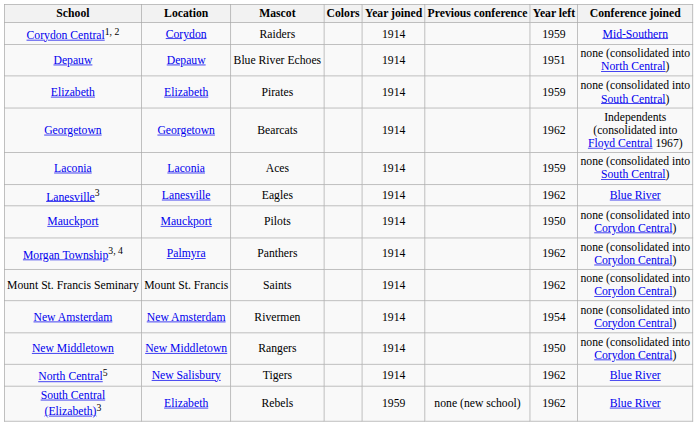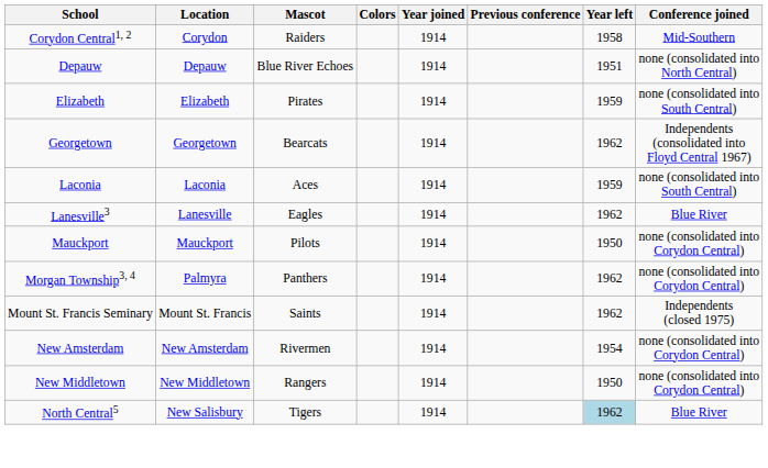 <table class="wikitable" style="text-align:center;">
 <tr>
 <th>School</th>
 <th>Location</th>
 <th>Mascot</th>
 <th>Colors</th>
 <th>Year joined</th>
 <th>Previous conference</th>
 <th>Year left</th>
 <th>Conference joined</th>
 </tr>
 <tr>
 <td><a href='#'>Corydon Central</a><sup>1, 2</sup></td>
 <td><a href='#'>Corydon</a></td>
 <td>Raiders</td>
 <td>  </td>
 <td>1914</td>
 <td></td>
-<td>1959</td>
+<td>1958</td>
 <td><a href='#'>Mid-Southern</a></td>
 </tr>
 <tr>
 <td><a href='#'>Depauw</a></td>
 <td><a href='#'>Depauw</a></td>
 <td>Blue River Echoes</td>
 <td> </td>
 <td>1914</td>
 <td></td>
 <td>1951</td>
 <td>none (consolidated into<br><a href='#'>North Central</a>)</td>
 </tr>
 <tr>
 <td><a href='#'>Elizabeth</a></td>
 <td><a href='#'>Elizabeth</a></td>
 <td>Pirates</td>
 <td> </td>
 <td>1914</td>
 <td></td>
 <td>1959</td>
 <td>none (consolidated into<br><a href='#'>South Central</a>)</td>
 </tr>
 <tr>
 <td><a href='#'>Georgetown</a></td>
 <td><a href='#'>Georgetown</a></td>
 <td>Bearcats</td>
 <td> </td>
 <td>1914</td>
 <td></td>
 <td>1962</td>
 <td>Independents<br>(consolidated into<br><a href='#'>Floyd Central</a> 1967)</td>
 </tr>
 <tr>
 <td><a href='#'>Laconia</a></td>
 <td><a href='#'>Laconia</a></td>
 <td>Aces</td>
 <td> </td>
 <td>1914</td>
 <td></td>
 <td>1959</td>
 <td>none (consolidated into<br><a href='#'>South Central</a>)</td>
 </tr>
 <tr>
 <td><a href='#'>Lanesville</a><sup>3</sup></td>
 <td><a href='#'>Lanesville</a></td>
 <td>Eagles</td>
 <td> </td>
 <td>1914</td>
 <td></td>
 <td>1962</td>
 <td><a href='#'>Blue River</a></td>
 </tr>
 <tr>
 <td><a href='#'>Mauckport</a></td>
 <td><a href='#'>Mauckport</a></td>
 <td>Pilots</td>
 <td> </td>
 <td>1914</td>
 <td></td>
 <td>1950</td>
 <td>none (consolidated into<br><a href='#'>Corydon Central</a>)</td>
 </tr>
 <tr>
 <td><a href='#'>Morgan Township</a><sup>3, 4</sup></td>
 <td><a href='#'>Palmyra</a></td>
 <td>Panthers</td>
 <td> </td>
 <td>1914</td>
 <td></td>
 <td>1962</td>
 <td>none (consolidated into<br><a href='#'>Corydon Central</a>)</td>
 </tr>
 <tr>
 <td>Mount St. Francis Seminary</td>
 <td>Mount St. Francis</td>
 <td>Saints</td>
 <td> </td>
 <td>1914</td>
 <td></td>
 <td>1962</td>
-<td>none (consolidated into<br><a href='#'>Corydon Central</a>)</td>
+<td>Independents<br>(closed 1975)</td>
 </tr>
 <tr>
 <td><a href='#'>New Amsterdam</a></td>
 <td><a href='#'>New Amsterdam</a></td>
 <td>Rivermen</td>
 <td> </td>
 <td>1914</td>
 <td></td>
 <td>1954</td>
 <td>none (consolidated into<br><a href='#'>Corydon Central</a>)</td>
 </tr>
 <tr>
 <td><a href='#'>New Middletown</a></td>
 <td><a href='#'>New Middletown</a></td>
 <td>Rangers</td>
 <td> </td>
 <td>1914</td>
 <td></td>
 <td>1950</td>
 <td>none (consolidated into<br><a href='#'>Corydon Central</a>)</td>
 </tr>
 <tr>
 <td><a href='#'>North Central</a><sup>5</sup></td>
 <td><a href='#'>New Salisbury</a></td>
 <td>Tigers</td>
 <td> </td>
 <td>1914</td>
 <td></td>
-<td>1962</td>
-<td><a href='#'>Blue River</a></td>
-</tr>
-<tr>
-<td><a href='#'>South Central <br> (Elizabeth)</a><sup>3</sup></td>
-<td><a href='#'>Elizabeth</a></td>
-<td>Rebels</td>
-<td> </td>
-<td>1959</td>
-<td>none (new school)</td>
-<td>1962</td>
+<td style="background: lightblue;">1962</td>
 <td><a href='#'>Blue River</a></td>
 </tr>
 </table>
